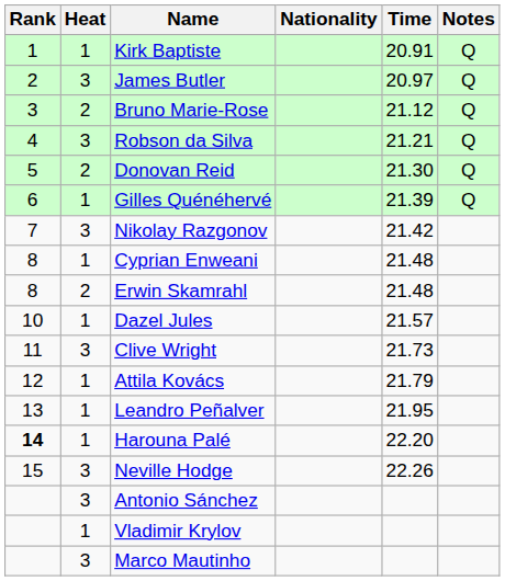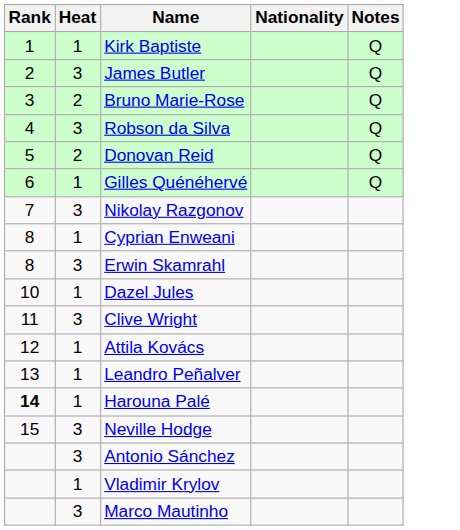 <table class="wikitable sortable" style="text-align:center">
 <tr>
 <th>Rank</th>
 <th>Heat</th>
 <th>Name</th>
 <th>Nationality</th>
-<th>Time</th>
 <th>Notes</th>
 </tr>
 <tr bgcolor=ccffcc>
 <td>1</td>
 <td>1</td>
 <td align="left"><a href='#'>Kirk Baptiste</a></td>
 <td align=left></td>
-<td>20.91</td>
 <td>Q</td>
 </tr>
 <tr bgcolor=ccffcc>
 <td>2</td>
 <td>3</td>
 <td align="left"><a href='#'>James Butler</a></td>
 <td align=left></td>
-<td>20.97</td>
 <td>Q</td>
 </tr>
 <tr bgcolor=ccffcc>
 <td>3</td>
 <td>2</td>
 <td align="left"><a href='#'>Bruno Marie-Rose</a></td>
 <td align=left></td>
-<td>21.12</td>
 <td>Q</td>
 </tr>
 <tr bgcolor=ccffcc>
 <td>4</td>
 <td>3</td>
 <td align="left"><a href='#'>Robson da Silva</a></td>
 <td align=left></td>
-<td>21.21</td>
 <td>Q</td>
 </tr>
 <tr bgcolor=ccffcc>
 <td>5</td>
 <td>2</td>
 <td align="left"><a href='#'>Donovan Reid</a></td>
 <td align=left></td>
-<td>21.30</td>
 <td>Q</td>
 </tr>
 <tr bgcolor=ccffcc>
 <td>6</td>
 <td>1</td>
 <td align="left"><a href='#'>Gilles Quénéhervé</a></td>
 <td align=left></td>
-<td>21.39</td>
 <td>Q</td>
 </tr>
 <tr>
 <td>7</td>
 <td>3</td>
 <td align="left"><a href='#'>Nikolay Razgonov</a></td>
 <td align=left></td>
-<td>21.42</td>
 <td></td>
 </tr>
 <tr>
 <td>8</td>
 <td>1</td>
 <td align="left"><a href='#'>Cyprian Enweani</a></td>
 <td align=left></td>
-<td>21.48</td>
 <td></td>
 </tr>
 <tr>
 <td>8</td>
-<td>2</td>
+<td>3</td>
 <td align="left"><a href='#'>Erwin Skamrahl</a></td>
 <td align=left></td>
-<td>21.48</td>
 <td></td>
 </tr>
 <tr>
 <td>10</td>
 <td>1</td>
 <td align="left"><a href='#'>Dazel Jules</a></td>
 <td align=left></td>
-<td>21.57</td>
 <td></td>
 </tr>
 <tr>
 <td>11</td>
 <td>3</td>
 <td align="left"><a href='#'>Clive Wright</a></td>
 <td align=left></td>
-<td>21.73</td>
 <td></td>
 </tr>
 <tr>
 <td>12</td>
 <td>1</td>
 <td align="left"><a href='#'>Attila Kovács</a></td>
 <td align=left></td>
-<td>21.79</td>
 <td></td>
 </tr>
 <tr>
 <td>13</td>
 <td>1</td>
 <td align="left"><a href='#'>Leandro Peñalver</a></td>
 <td align=left></td>
-<td>21.95</td>
 <td></td>
 </tr>
 <tr>
 <td><strong>14</strong></td>
 <td>1</td>
 <td align="left"><a href='#'>Harouna Palé</a></td>
 <td align=left></td>
-<td>22.20</td>
 <td></td>
 </tr>
 <tr>
 <td>15</td>
 <td>3</td>
 <td align="left"><a href='#'>Neville Hodge</a></td>
 <td align=left></td>
-<td>22.26</td>
 <td></td>
 </tr>
 <tr>
 <td></td>
 <td>3</td>
 <td align="left"><a href='#'>Antonio Sánchez</a></td>
 <td align=left></td>
 <td></td>
-<td></td>
 </tr>
 <tr>
 <td></td>
 <td>1</td>
 <td align="left"><a href='#'>Vladimir Krylov</a></td>
 <td align=left></td>
-<td></td>
 <td></td>
 </tr>
 <tr>
 <td></td>
 <td>3</td>
 <td align="left"><a href='#'>Marco Mautinho</a></td>
 <td align=left></td>
 <td></td>
-<td></td>
 </tr>
 </table>
